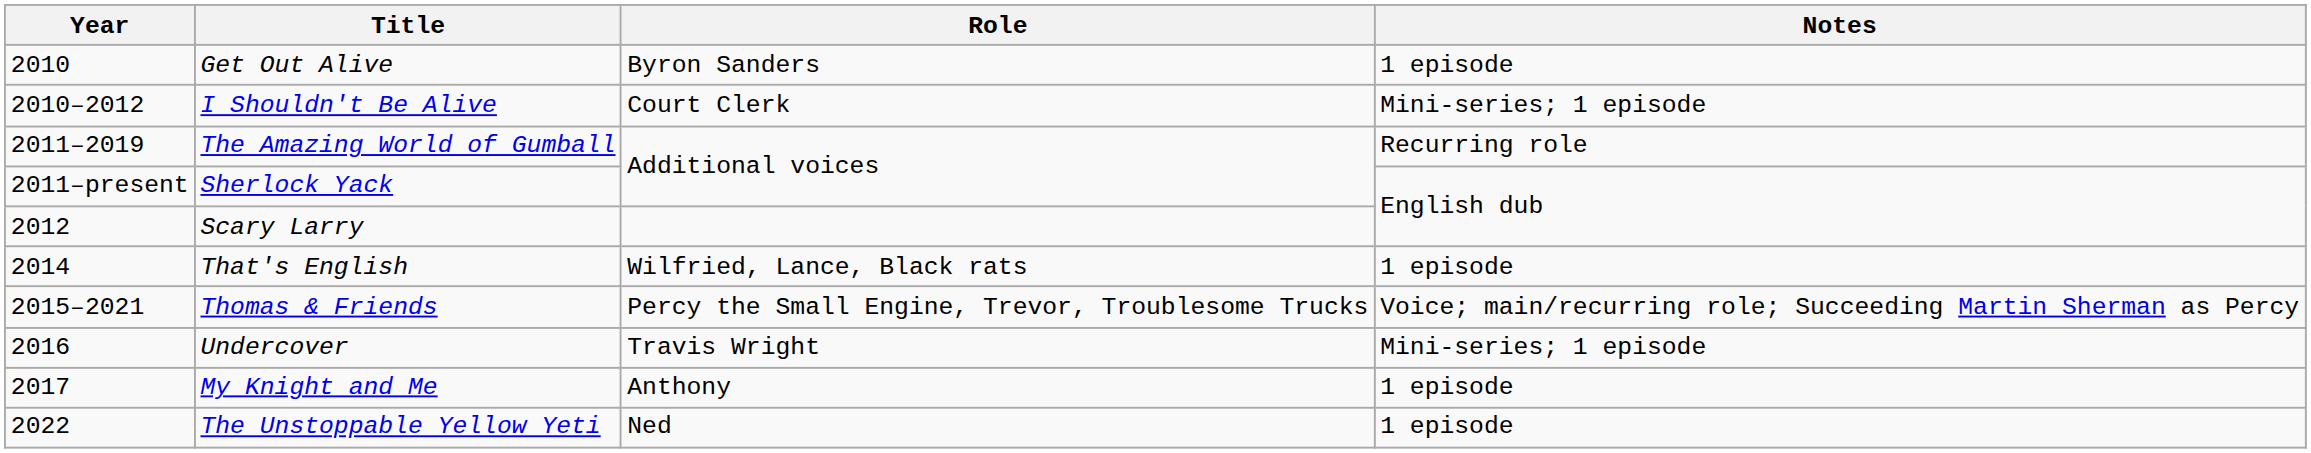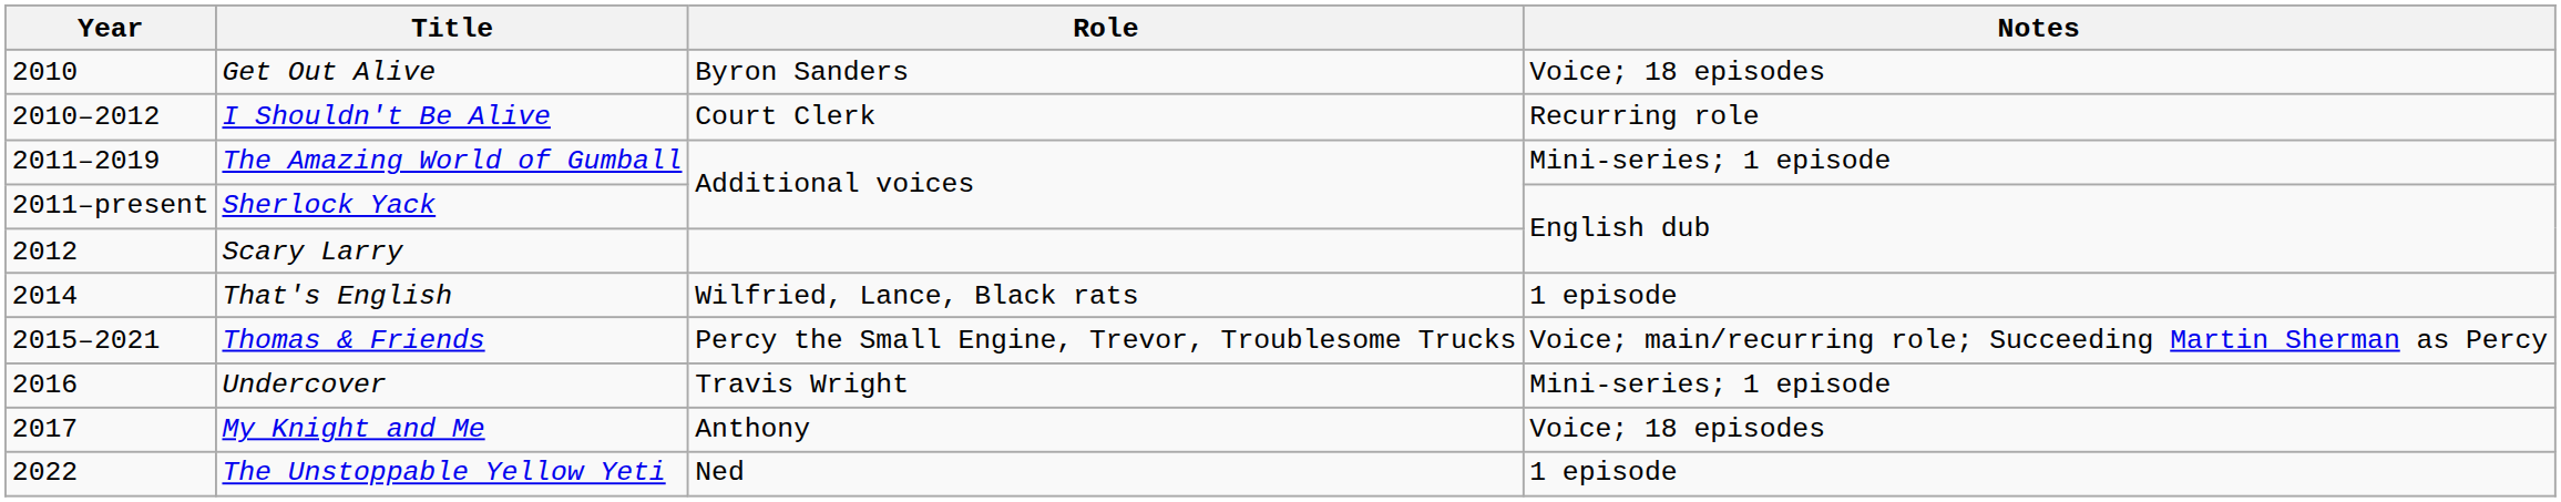 <table class="wikitable">
 <tr>
 <th>Year</th>
 <th>Title</th>
 <th>Role</th>
 <th>Notes</th>
 </tr>
 <tr>
 <td>2010</td>
 <td><em>Get Out Alive</em></td>
 <td>Byron Sanders</td>
-<td>1 episode</td>
+<td>Voice; 18 episodes</td>
 </tr>
 <tr>
 <td>2010–2012</td>
 <td><em><a href='#'>I Shouldn't Be Alive</a></em></td>
 <td>Court Clerk</td>
-<td>Mini-series; 1 episode</td>
+<td>Recurring role</td>
 </tr>
 <tr>
 <td>2011–2019</td>
 <td><em><a href='#'>The Amazing World of Gumball</a></em></td>
 <td rowspan="2">Additional voices</td>
-<td>Recurring role</td>
+<td>Mini-series; 1 episode</td>
 </tr>
 <tr>
 <td>2011–present</td>
 <td><em><a href='#'>Sherlock Yack</a></em></td>
 <td rowspan="2">English dub</td>
 </tr>
 <tr>
 <td>2012</td>
 <td><em>Scary Larry</em></td>
 <td></td>
 </tr>
 <tr>
 <td>2014</td>
 <td><em>That's English</em></td>
 <td>Wilfried, Lance, Black rats</td>
 <td>1 episode</td>
 </tr>
 <tr>
 <td>2015–2021</td>
 <td><em><a href='#'>Thomas & Friends</a></em></td>
 <td>Percy the Small Engine, Trevor, Troublesome Trucks </td>
 <td>Voice; main/recurring role; Succeeding <a href='#'>Martin Sherman</a> as Percy</td>
 </tr>
 <tr>
 <td>2016</td>
 <td><em>Undercover</em></td>
 <td>Travis Wright</td>
 <td>Mini-series; 1 episode</td>
 </tr>
 <tr>
 <td>2017</td>
 <td><em><a href='#'>My Knight and Me</a></em></td>
 <td>Anthony</td>
-<td>1 episode</td>
+<td>Voice; 18 episodes</td>
 </tr>
 <tr>
 <td>2022</td>
 <td><em><a href='#'>The Unstoppable Yellow Yeti</a></em></td>
 <td>Ned</td>
 <td>1 episode</td>
 </tr>
 </table>
